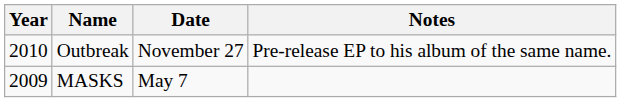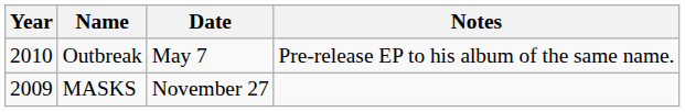 <table class="wikitable">
 <tr>
 <th>Year</th>
 <th>Name</th>
 <th>Date</th>
 <th>Notes</th>
 </tr>
 <tr>
 <td>2010</td>
 <td>Outbreak</td>
-<td>November 27</td>
+<td>May 7</td>
 <td>Pre-release EP to his album of the same name.</td>
 </tr>
 <tr>
 <td>2009</td>
 <td>MASKS</td>
-<td>May 7</td>
+<td>November 27</td>
 <td></td>
 </tr>
 </table>
